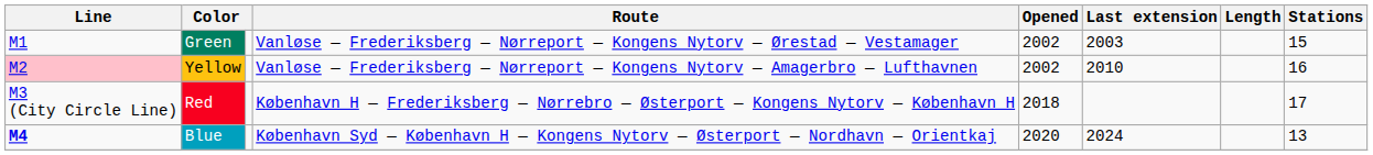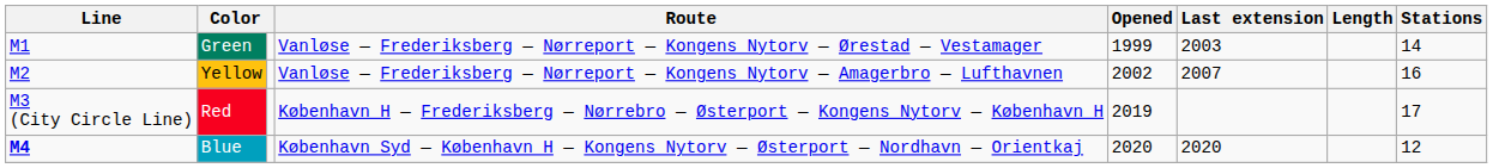 <table class="sortable wikitable">
 <tr>
 <th>Line</th>
 <th colspan="2">Color</th>
 <th>Route</th>
 <th>Opened</th>
 <th>Last extension</th>
 <th>Length</th>
 <th>Stations</th>
 </tr>
 <tr>
 <td><a href='#'>M1</a></td>
 <td style="color:#FFFFFF; background-color:#007F60">Green</td>
 <td></td>
 <td><a href='#'>Vanløse</a> — <a href='#'>Frederiksberg</a> — <a href='#'>Nørreport</a> — <a href='#'>Kongens Nytorv</a> — <a href='#'>Ørestad</a> — <a href='#'>Vestamager</a></td>
-<td>2002</td>
+<td>1999</td>
 <td>2003</td>
 <td></td>
-<td>15</td>
+<td>14</td>
 </tr>
 <tr>
-<td style="background: pink;"><a href='#'>M2</a></td>
+<td><a href='#'>M2</a></td>
 <td style="color:#000000; background-color:#FEC20F">Yellow</td>
 <td></td>
 <td><a href='#'>Vanløse</a> — <a href='#'>Frederiksberg</a> — <a href='#'>Nørreport</a> — <a href='#'>Kongens Nytorv</a> — <a href='#'>Amagerbro</a> — <a href='#'>Lufthavnen</a></td>
 <td>2002</td>
-<td>2010</td>
+<td>2007</td>
 <td></td>
 <td>16</td>
 </tr>
 <tr>
 <td><a href='#'>M3</a><br>(City Circle Line)</td>
 <td style="color:#FFFFFF; background-color:#F8001F">Red</td>
 <td></td>
 <td><a href='#'>København H</a> — <a href='#'>Frederiksberg</a> — <a href='#'>Nørrebro</a> — <a href='#'>Østerport</a> — <a href='#'>Kongens Nytorv</a> — <a href='#'>København H</a></td>
-<td>2018</td>
+<td>2019</td>
 <td></td>
 <td></td>
 <td>17</td>
 </tr>
 <tr>
 <td><strong><a href='#'>M4</a></strong></td>
 <td style="color:#FFFFFF; background-color:#00A0BE">Blue</td>
 <td></td>
 <td><a href='#'>København Syd</a> — <a href='#'>København H</a> — <a href='#'>Kongens Nytorv</a> — <a href='#'>Østerport</a> — <a href='#'>Nordhavn</a> — <a href='#'>Orientkaj</a></td>
 <td>2020</td>
-<td>2024</td>
+<td>2020</td>
 <td></td>
-<td>13</td>
+<td>12</td>
 </tr>
 <tr>
 </tr>
 </table>
